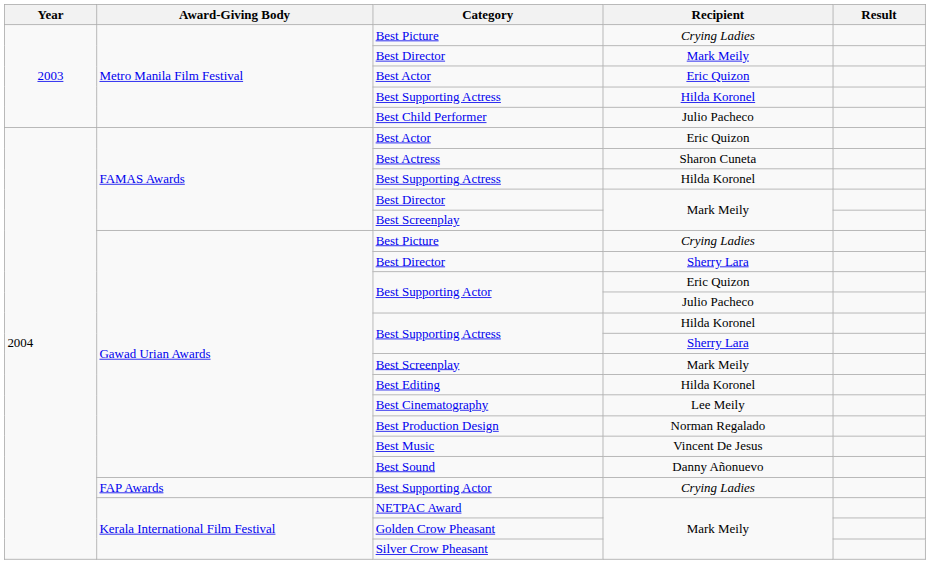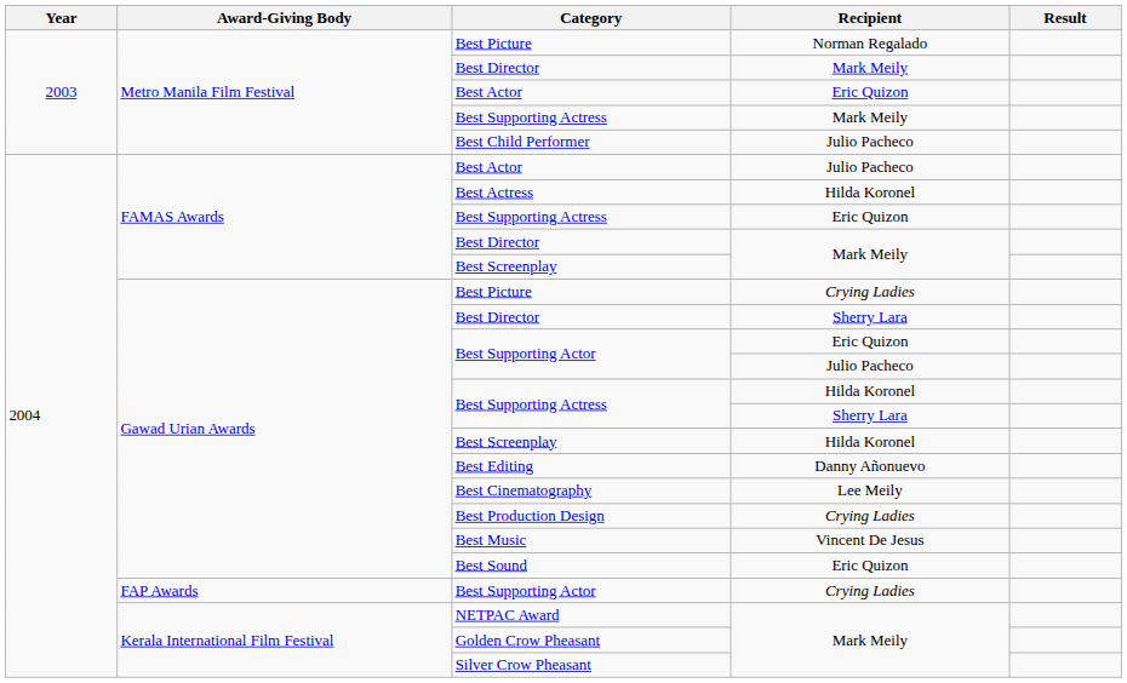 <table | width="90%" class="wikitable sortable">
 <tr>
 <th width="10%">Year</th>
 <th width="30%">Award-Giving Body</th>
 <th width="25%">Category</th>
 <th width="25%">Recipient</th>
 <th width="10%">Result</th>
 </tr>
 <tr>
 <td rowspan="5" align="center"><a href='#'>2003</a></td>
 <td rowspan="5" align="left"><a href='#'>Metro Manila Film Festival</a></td>
 <td align="left"><a href='#'>Best Picture</a></td>
-<td align="center"><em>Crying Ladies</em></td>
+<td align="center">Norman Regalado</td>
 <td></td>
 </tr>
 <tr>
 <td align="left"><a href='#'>Best Director</a></td>
 <td align="center"><a href='#'>Mark Meily</a></td>
 <td></td>
 </tr>
 <tr>
 <td align="left"><a href='#'>Best Actor</a></td>
 <td align="center"><a href='#'>Eric Quizon</a></td>
 <td></td>
 </tr>
 <tr>
 <td align="left"><a href='#'>Best Supporting Actress</a></td>
-<td align="center"><a href='#'>Hilda Koronel</a></td>
+<td align="center">Mark Meily</td>
 <td></td>
 </tr>
 <tr>
 <td align="left"><a href='#'>Best Child Performer</a></td>
 <td align="center">Julio Pacheco</td>
 <td></td>
 </tr>
 <tr>
 <td rowspan="21">2004</td>
 <td rowspan="5"><a href='#'>FAMAS Awards</a></td>
 <td><a href='#'>Best Actor</a></td>
-<td align="center">Eric Quizon</td>
+<td align="center">Julio Pacheco</td>
 <td></td>
 </tr>
 <tr>
 <td><a href='#'>Best Actress</a></td>
-<td align="center">Sharon Cuneta</td>
+<td align="center">Hilda Koronel</td>
 <td></td>
 </tr>
 <tr>
 <td><a href='#'>Best Supporting Actress</a></td>
-<td align="center">Hilda Koronel</td>
+<td align="center">Eric Quizon</td>
 <td></td>
 </tr>
 <tr>
 <td><a href='#'>Best Director</a></td>
 <td rowspan="2" align="center">Mark Meily</td>
 <td></td>
 </tr>
 <tr>
 <td><a href='#'>Best Screenplay</a></td>
 <td></td>
 </tr>
 <tr>
 <td rowspan="12"><a href='#'>Gawad Urian Awards</a></td>
 <td><a href='#'>Best Picture</a></td>
 <td align="center"><em>Crying Ladies</em></td>
 <td></td>
 </tr>
 <tr>
 <td><a href='#'>Best Director</a></td>
 <td align="center"><a href='#'>Sherry Lara</a></td>
 <td></td>
 </tr>
 <tr>
 <td rowspan="2"><a href='#'>Best Supporting Actor</a></td>
 <td align="center">Eric Quizon</td>
 <td></td>
 </tr>
 <tr>
 <td align="center">Julio Pacheco</td>
 <td></td>
 </tr>
 <tr>
 <td rowspan="2"><a href='#'>Best Supporting Actress</a></td>
 <td align="center">Hilda Koronel</td>
 <td></td>
 </tr>
 <tr>
 <td align="center"><a href='#'>Sherry Lara</a></td>
 <td></td>
 </tr>
 <tr>
 <td><a href='#'>Best Screenplay</a></td>
-<td align="center">Mark Meily</td>
+<td align="center">Hilda Koronel</td>
 <td></td>
 </tr>
 <tr>
 <td><a href='#'>Best Editing</a></td>
-<td align="center">Hilda Koronel</td>
+<td align="center">Danny Añonuevo</td>
 <td></td>
 </tr>
 <tr>
 <td><a href='#'>Best Cinematography</a></td>
 <td align="center">Lee Meily</td>
 <td></td>
 </tr>
 <tr>
 <td><a href='#'>Best Production Design</a></td>
-<td align="center">Norman Regalado</td>
+<td align="center"><em>Crying Ladies</em></td>
 <td></td>
 </tr>
 <tr>
 <td><a href='#'>Best Music</a></td>
 <td align="center">Vincent De Jesus</td>
 <td></td>
 </tr>
 <tr>
 <td><a href='#'>Best Sound</a></td>
-<td align="center">Danny Añonuevo</td>
+<td align="center">Eric Quizon</td>
 <td></td>
 </tr>
 <tr>
 <td><a href='#'>FAP Awards</a></td>
 <td><a href='#'>Best Supporting Actor</a></td>
 <td align="center"><em>Crying Ladies</em></td>
 <td></td>
 </tr>
 <tr>
 <td rowspan="3"><a href='#'>Kerala International Film Festival</a></td>
 <td><a href='#'>NETPAC Award</a></td>
 <td rowspan="3"  align="center">Mark Meily</td>
 <td></td>
 </tr>
 <tr>
 <td><a href='#'>Golden Crow Pheasant</a></td>
 <td></td>
 </tr>
 <tr>
 <td><a href='#'>Silver Crow Pheasant</a></td>
 <td></td>
 </tr>
 </table>
